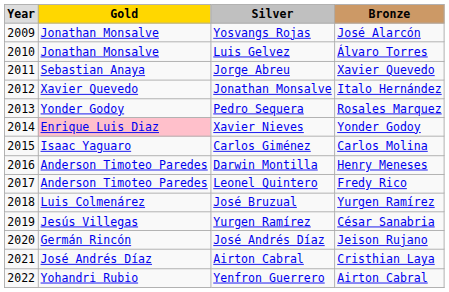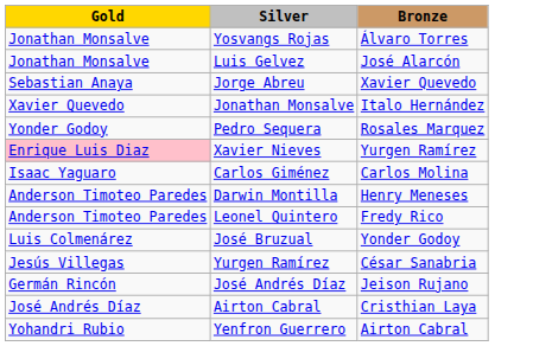 <table class="wikitable" style="text-align:left;">
 <tr>
-<td style="background:#DDDDDD; font-weight:bold; text-align:center;">Year</td>
 <td style="background:gold; font-weight:bold; text-align:center;">Gold</td>
 <td style="background:silver; font-weight:bold; text-align:center;">Silver</td>
 <td style="background:#cc9966; font-weight:bold; text-align:center;">Bronze</td>
 </tr>
 <tr>
-<td>2009</td>
 <td><a href='#'>Jonathan Monsalve</a></td>
 <td><a href='#'>Yosvangs Rojas</a></td>
+<td><a href='#'>Álvaro Torres</a></td>
+</tr>
+<tr>
+<td><a href='#'>Jonathan Monsalve</a></td>
+<td><a href='#'>Luis Gelvez</a></td>
 <td><a href='#'>José Alarcón</a></td>
 </tr>
 <tr>
-<td>2010</td>
-<td><a href='#'>Jonathan Monsalve</a></td>
-<td><a href='#'>Luis Gelvez</a></td>
-<td><a href='#'>Álvaro Torres</a></td>
-</tr>
-<tr>
-<td>2011</td>
 <td><a href='#'>Sebastian Anaya</a></td>
 <td><a href='#'>Jorge Abreu</a></td>
 <td><a href='#'>Xavier Quevedo</a></td>
 </tr>
 <tr>
-<td>2012</td>
 <td><a href='#'>Xavier Quevedo</a></td>
 <td><a href='#'>Jonathan Monsalve</a></td>
 <td><a href='#'>Italo Hernández</a></td>
 </tr>
 <tr>
-<td>2013</td>
 <td><a href='#'>Yonder Godoy</a></td>
 <td><a href='#'>Pedro Sequera</a></td>
 <td><a href='#'>Rosales Marquez</a></td>
 </tr>
 <tr>
-<td>2014</td>
 <td style="background: pink;"><a href='#'>Enrique Luis Diaz</a></td>
 <td><a href='#'>Xavier Nieves</a></td>
-<td><a href='#'>Yonder Godoy</a></td>
+<td><a href='#'>Yurgen Ramírez</a></td>
 </tr>
 <tr>
-<td>2015</td>
 <td><a href='#'>Isaac Yaguaro</a></td>
 <td><a href='#'>Carlos Giménez</a></td>
 <td><a href='#'>Carlos Molina</a></td>
 </tr>
 <tr>
-<td>2016</td>
 <td><a href='#'>Anderson Timoteo Paredes</a></td>
 <td><a href='#'>Darwin Montilla</a></td>
 <td><a href='#'>Henry Meneses</a></td>
 </tr>
 <tr>
-<td>2017</td>
 <td><a href='#'>Anderson Timoteo Paredes</a></td>
 <td><a href='#'>Leonel Quintero</a></td>
 <td><a href='#'>Fredy Rico</a></td>
 </tr>
 <tr>
-<td>2018</td>
 <td><a href='#'>Luis Colmenárez</a></td>
 <td><a href='#'>José Bruzual</a></td>
-<td><a href='#'>Yurgen Ramírez</a></td>
+<td><a href='#'>Yonder Godoy</a></td>
 </tr>
 <tr>
-<td>2019</td>
 <td><a href='#'>Jesús Villegas</a></td>
 <td><a href='#'>Yurgen Ramírez</a></td>
 <td><a href='#'>César Sanabria</a></td>
 </tr>
 <tr>
-<td>2020</td>
 <td><a href='#'>Germán Rincón</a></td>
 <td><a href='#'>José Andrés Díaz</a></td>
 <td><a href='#'>Jeison Rujano</a></td>
 </tr>
 <tr>
-<td>2021</td>
 <td><a href='#'>José Andrés Díaz</a></td>
 <td><a href='#'>Airton Cabral</a></td>
 <td><a href='#'>Cristhian Laya</a></td>
 </tr>
 <tr>
-<td>2022</td>
 <td><a href='#'>Yohandri Rubio</a></td>
 <td><a href='#'>Yenfron Guerrero</a></td>
 <td><a href='#'>Airton Cabral</a></td>
 </tr>
 </table>
